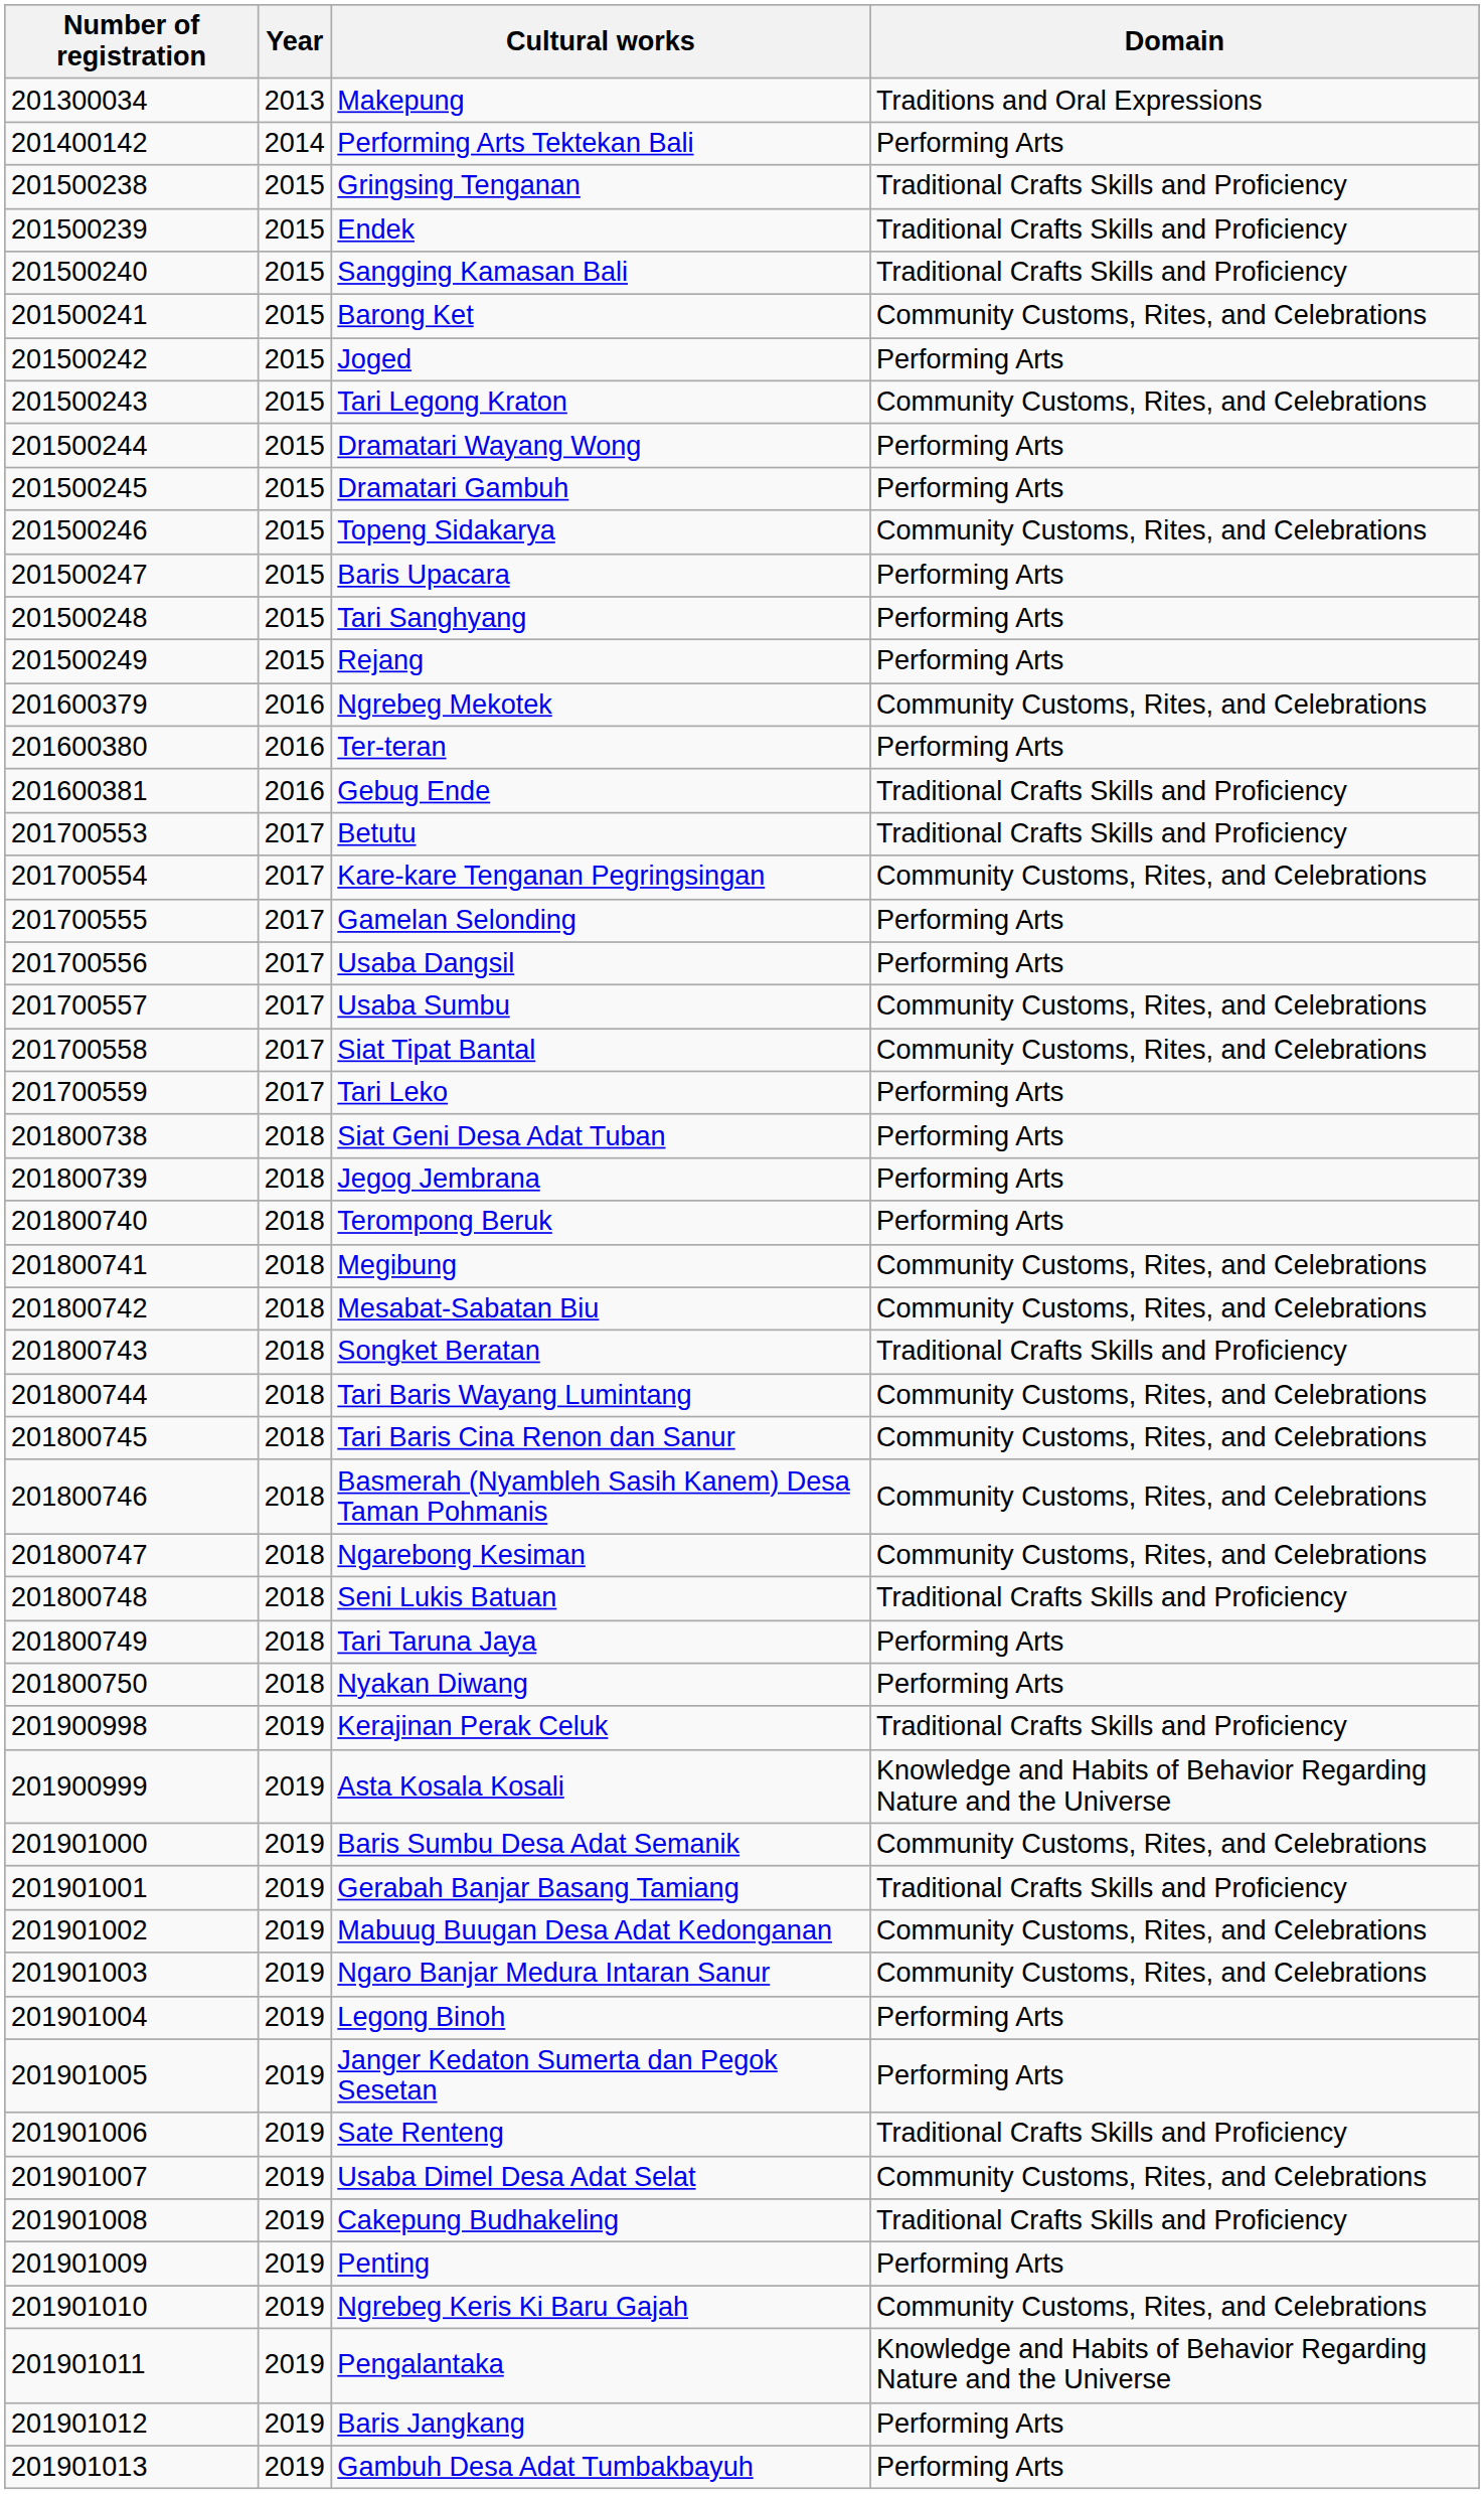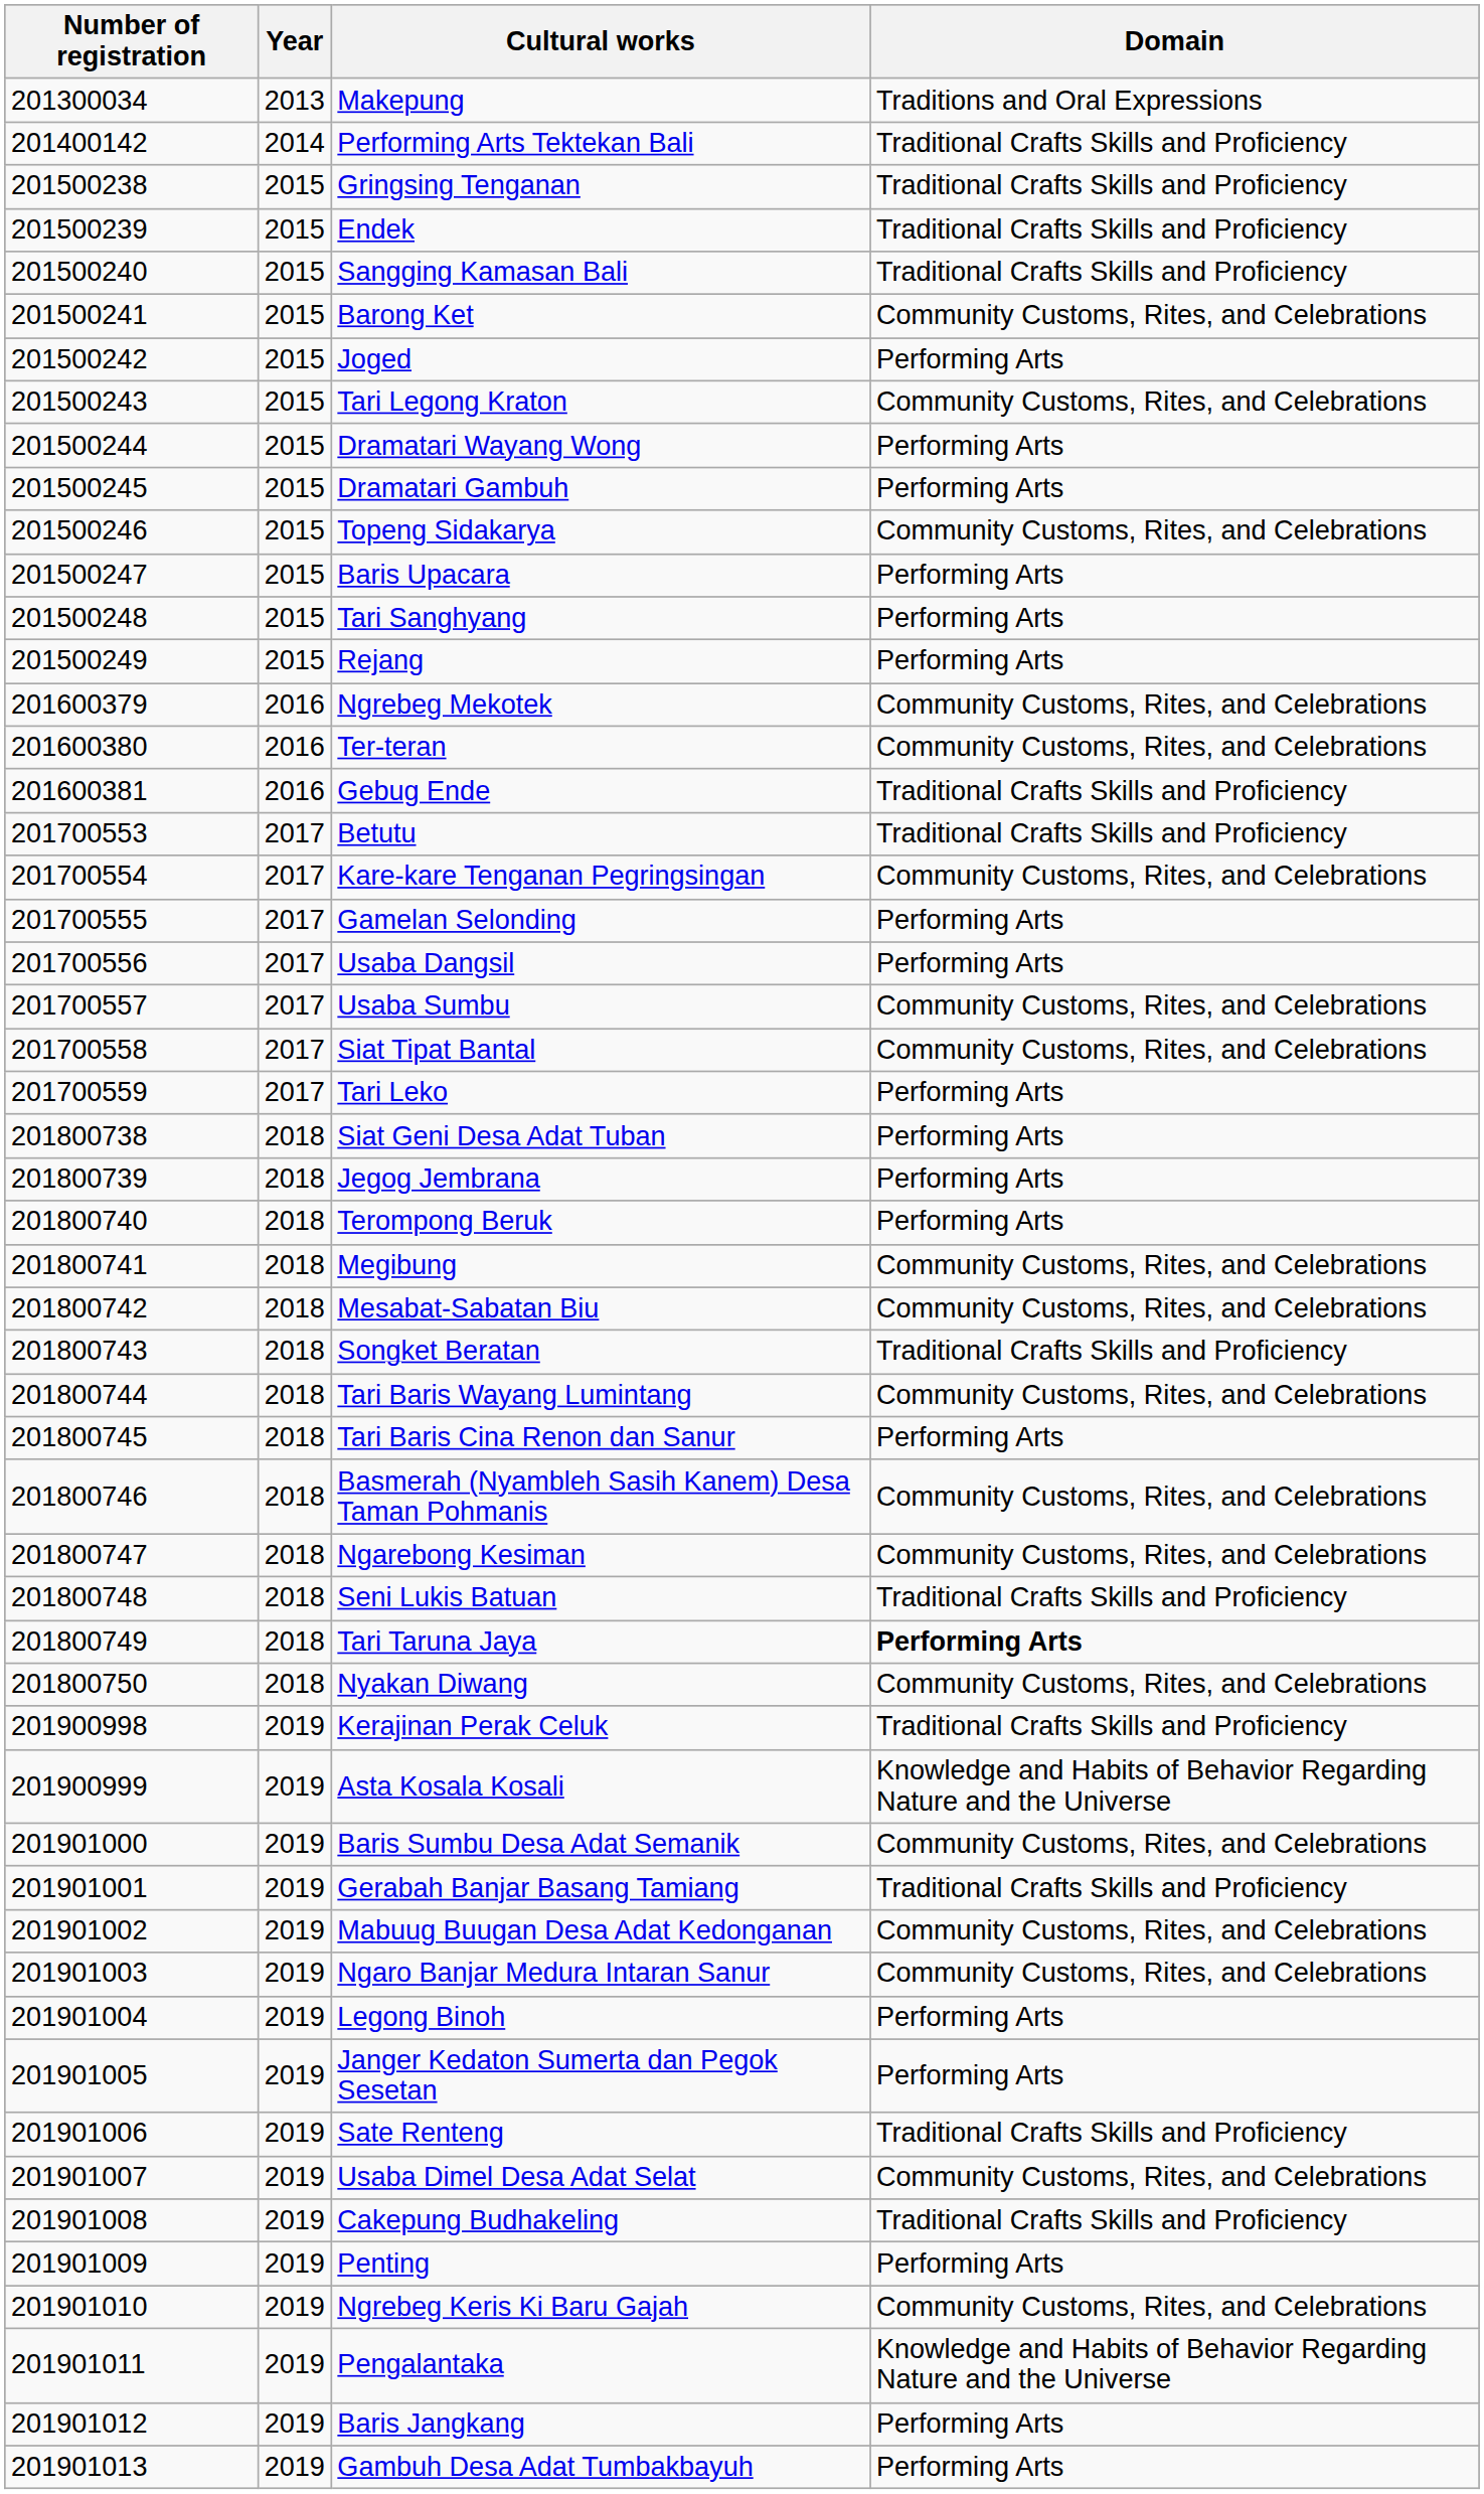 <table class = "wikitable sortable">
 <tr>
 <th>Number of registration</th>
 <th>Year</th>
 <th>Cultural works</th>
 <th>Domain</th>
 </tr>
 <tr>
 <td>201300034</td>
 <td>2013</td>
 <td><a href='#'>Makepung</a></td>
 <td>Traditions and Oral Expressions</td>
 </tr>
 <tr>
 <td>201400142</td>
 <td>2014</td>
 <td><a href='#'>Performing Arts Tektekan Bali</a></td>
-<td>Performing Arts</td>
+<td>Traditional Crafts Skills and Proficiency</td>
 </tr>
 <tr>
 <td>201500238</td>
 <td>2015</td>
 <td><a href='#'>Gringsing Tenganan</a></td>
 <td>Traditional Crafts Skills and Proficiency</td>
 </tr>
 <tr>
 <td>201500239</td>
 <td>2015</td>
 <td><a href='#'>Endek</a></td>
 <td>Traditional Crafts Skills and Proficiency</td>
 </tr>
 <tr>
 <td>201500240</td>
 <td>2015</td>
 <td><a href='#'>Sangging Kamasan Bali</a></td>
 <td>Traditional Crafts Skills and Proficiency</td>
 </tr>
 <tr>
 <td>201500241</td>
 <td>2015</td>
 <td><a href='#'>Barong Ket</a></td>
 <td>Community Customs, Rites, and Celebrations</td>
 </tr>
 <tr>
 <td>201500242</td>
 <td>2015</td>
 <td><a href='#'>Joged</a></td>
 <td>Performing Arts</td>
 </tr>
 <tr>
 <td>201500243</td>
 <td>2015</td>
 <td><a href='#'>Tari Legong Kraton</a></td>
 <td>Community Customs, Rites, and Celebrations</td>
 </tr>
 <tr>
 <td>201500244</td>
 <td>2015</td>
 <td><a href='#'>Dramatari Wayang Wong</a></td>
 <td>Performing Arts</td>
 </tr>
 <tr>
 <td>201500245</td>
 <td>2015</td>
 <td><a href='#'>Dramatari Gambuh</a></td>
 <td>Performing Arts</td>
 </tr>
 <tr>
 <td>201500246</td>
 <td>2015</td>
 <td><a href='#'>Topeng Sidakarya</a></td>
 <td>Community Customs, Rites, and Celebrations</td>
 </tr>
 <tr>
 <td>201500247</td>
 <td>2015</td>
 <td><a href='#'>Baris Upacara</a></td>
 <td>Performing Arts</td>
 </tr>
 <tr>
 <td>201500248</td>
 <td>2015</td>
 <td><a href='#'>Tari Sanghyang</a></td>
 <td>Performing Arts</td>
 </tr>
 <tr>
 <td>201500249</td>
 <td>2015</td>
 <td><a href='#'>Rejang</a></td>
 <td>Performing Arts</td>
 </tr>
 <tr>
 <td>201600379</td>
 <td>2016</td>
 <td><a href='#'>Ngrebeg Mekotek</a></td>
 <td>Community Customs, Rites, and Celebrations</td>
 </tr>
 <tr>
 <td>201600380</td>
 <td>2016</td>
 <td><a href='#'>Ter-teran</a></td>
-<td>Performing Arts</td>
+<td>Community Customs, Rites, and Celebrations</td>
 </tr>
 <tr>
 <td>201600381</td>
 <td>2016</td>
 <td><a href='#'>Gebug Ende</a></td>
 <td>Traditional Crafts Skills and Proficiency</td>
 </tr>
 <tr>
 <td>201700553</td>
 <td>2017</td>
 <td><a href='#'>Betutu</a></td>
 <td>Traditional Crafts Skills and Proficiency</td>
 </tr>
 <tr>
 <td>201700554</td>
 <td>2017</td>
 <td><a href='#'>Kare-kare Tenganan Pegringsingan</a></td>
 <td>Community Customs, Rites, and Celebrations</td>
 </tr>
 <tr>
 <td>201700555</td>
 <td>2017</td>
 <td><a href='#'>Gamelan Selonding</a></td>
 <td>Performing Arts</td>
 </tr>
 <tr>
 <td>201700556</td>
 <td>2017</td>
 <td><a href='#'>Usaba Dangsil</a></td>
 <td>Performing Arts</td>
 </tr>
 <tr>
 <td>201700557</td>
 <td>2017</td>
 <td><a href='#'>Usaba Sumbu</a></td>
 <td>Community Customs, Rites, and Celebrations</td>
 </tr>
 <tr>
 <td>201700558</td>
 <td>2017</td>
 <td><a href='#'>Siat Tipat Bantal</a></td>
 <td>Community Customs, Rites, and Celebrations</td>
 </tr>
 <tr>
 <td>201700559</td>
 <td>2017</td>
 <td><a href='#'>Tari Leko</a></td>
 <td>Performing Arts</td>
 </tr>
 <tr>
 <td>201800738</td>
 <td>2018</td>
 <td><a href='#'>Siat Geni Desa Adat Tuban</a></td>
 <td>Performing Arts</td>
 </tr>
 <tr>
 <td>201800739</td>
 <td>2018</td>
 <td><a href='#'>Jegog Jembrana</a></td>
 <td>Performing Arts</td>
 </tr>
 <tr>
 <td>201800740</td>
 <td>2018</td>
 <td><a href='#'>Terompong Beruk</a></td>
 <td>Performing Arts</td>
 </tr>
 <tr>
 <td>201800741</td>
 <td>2018</td>
 <td><a href='#'>Megibung</a></td>
 <td>Community Customs, Rites, and Celebrations</td>
 </tr>
 <tr>
 <td>201800742</td>
 <td>2018</td>
 <td><a href='#'>Mesabat-Sabatan Biu</a></td>
 <td>Community Customs, Rites, and Celebrations</td>
 </tr>
 <tr>
 <td>201800743</td>
 <td>2018</td>
 <td><a href='#'>Songket Beratan</a></td>
 <td>Traditional Crafts Skills and Proficiency</td>
 </tr>
 <tr>
 <td>201800744</td>
 <td>2018</td>
 <td><a href='#'>Tari Baris Wayang Lumintang</a></td>
 <td>Community Customs, Rites, and Celebrations</td>
 </tr>
 <tr>
 <td>201800745</td>
 <td>2018</td>
 <td><a href='#'>Tari Baris Cina Renon dan Sanur</a></td>
-<td>Community Customs, Rites, and Celebrations</td>
+<td>Performing Arts</td>
 </tr>
 <tr>
 <td>201800746</td>
 <td>2018</td>
 <td><a href='#'>Basmerah (Nyambleh Sasih Kanem) Desa Taman Pohmanis</a></td>
 <td>Community Customs, Rites, and Celebrations</td>
 </tr>
 <tr>
 <td>201800747</td>
 <td>2018</td>
 <td><a href='#'>Ngarebong Kesiman</a></td>
 <td>Community Customs, Rites, and Celebrations</td>
 </tr>
 <tr>
 <td>201800748</td>
 <td>2018</td>
 <td><a href='#'>Seni Lukis Batuan</a></td>
 <td>Traditional Crafts Skills and Proficiency</td>
 </tr>
 <tr>
 <td>201800749</td>
 <td>2018</td>
 <td><a href='#'>Tari Taruna Jaya</a></td>
-<td>Performing Arts</td>
+<td><strong>Performing Arts</strong></td>
 </tr>
 <tr>
 <td>201800750</td>
 <td>2018</td>
 <td><a href='#'>Nyakan Diwang</a></td>
-<td>Performing Arts</td>
+<td>Community Customs, Rites, and Celebrations</td>
 </tr>
 <tr>
 <td>201900998</td>
 <td>2019</td>
 <td><a href='#'>Kerajinan Perak Celuk</a></td>
 <td>Traditional Crafts Skills and Proficiency</td>
 </tr>
 <tr>
 <td>201900999</td>
 <td>2019</td>
 <td><a href='#'>Asta Kosala Kosali</a></td>
 <td>Knowledge and Habits of Behavior Regarding Nature and the Universe</td>
 </tr>
 <tr>
 <td>201901000</td>
 <td>2019</td>
 <td><a href='#'>Baris Sumbu Desa Adat Semanik</a></td>
 <td>Community Customs, Rites, and Celebrations</td>
 </tr>
 <tr>
 <td>201901001</td>
 <td>2019</td>
 <td><a href='#'>Gerabah Banjar Basang Tamiang</a></td>
 <td>Traditional Crafts Skills and Proficiency</td>
 </tr>
 <tr>
 <td>201901002</td>
 <td>2019</td>
 <td><a href='#'>Mabuug Buugan Desa Adat Kedonganan</a></td>
 <td>Community Customs, Rites, and Celebrations</td>
 </tr>
 <tr>
 <td>201901003</td>
 <td>2019</td>
 <td><a href='#'>Ngaro Banjar Medura Intaran Sanur</a></td>
 <td>Community Customs, Rites, and Celebrations</td>
 </tr>
 <tr>
 <td>201901004</td>
 <td>2019</td>
 <td><a href='#'>Legong Binoh</a></td>
 <td>Performing Arts</td>
 </tr>
 <tr>
 <td>201901005</td>
 <td>2019</td>
 <td><a href='#'>Janger Kedaton Sumerta dan Pegok Sesetan</a></td>
 <td>Performing Arts</td>
 </tr>
 <tr>
 <td>201901006</td>
 <td>2019</td>
 <td><a href='#'>Sate Renteng</a></td>
 <td>Traditional Crafts Skills and Proficiency</td>
 </tr>
 <tr>
 <td>201901007</td>
 <td>2019</td>
 <td><a href='#'>Usaba Dimel Desa Adat Selat</a></td>
 <td>Community Customs, Rites, and Celebrations</td>
 </tr>
 <tr>
 <td>201901008</td>
 <td>2019</td>
 <td><a href='#'>Cakepung Budhakeling</a></td>
 <td>Traditional Crafts Skills and Proficiency</td>
 </tr>
 <tr>
 <td>201901009</td>
 <td>2019</td>
 <td><a href='#'>Penting</a></td>
 <td>Performing Arts</td>
 </tr>
 <tr>
 <td>201901010</td>
 <td>2019</td>
 <td><a href='#'>Ngrebeg Keris Ki Baru Gajah</a></td>
 <td>Community Customs, Rites, and Celebrations</td>
 </tr>
 <tr>
 <td>201901011</td>
 <td>2019</td>
 <td><a href='#'>Pengalantaka</a></td>
 <td>Knowledge and Habits of Behavior Regarding Nature and the Universe</td>
 </tr>
 <tr>
 <td>201901012</td>
 <td>2019</td>
 <td><a href='#'>Baris Jangkang</a></td>
 <td>Performing Arts</td>
 </tr>
 <tr>
 <td>201901013</td>
 <td>2019</td>
 <td><a href='#'>Gambuh Desa Adat Tumbakbayuh</a></td>
 <td>Performing Arts</td>
 </tr>
 </table>
